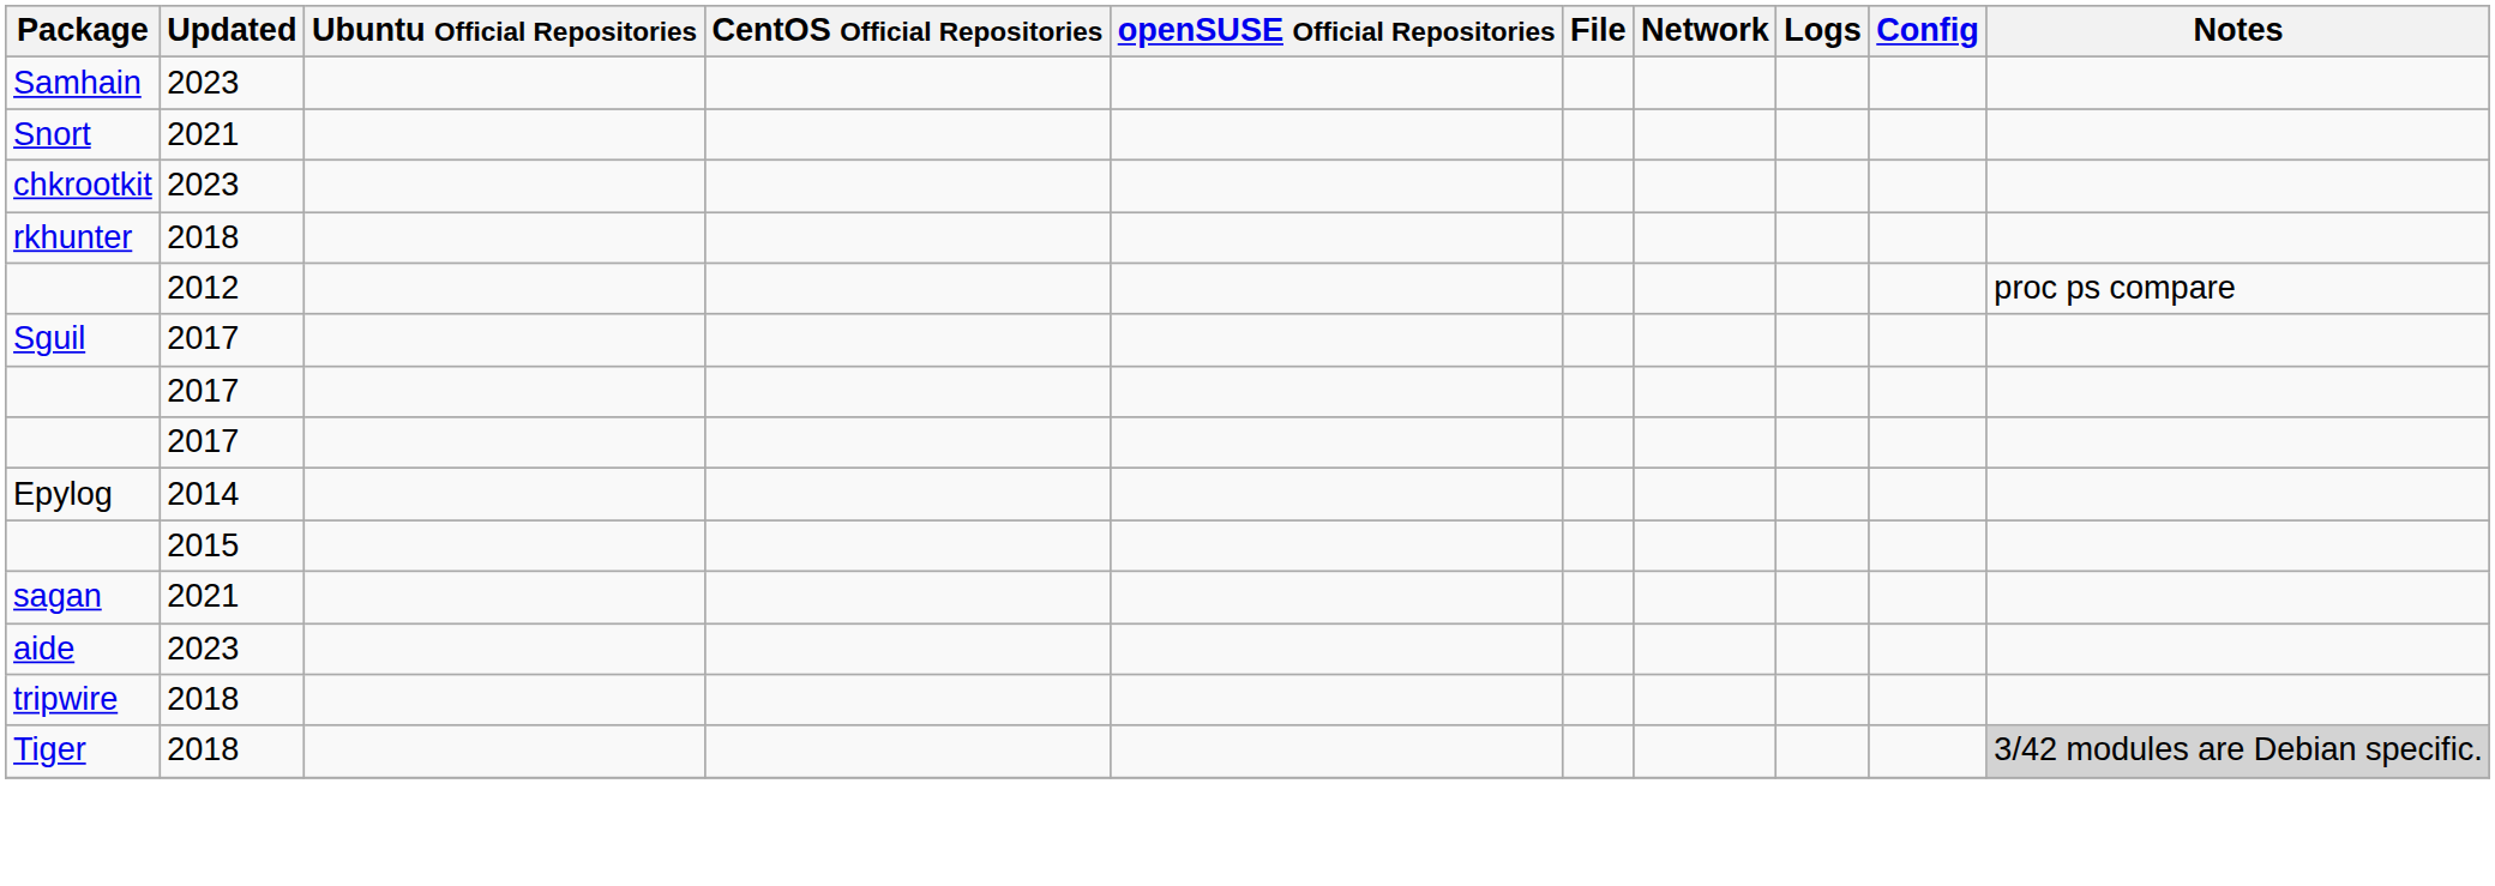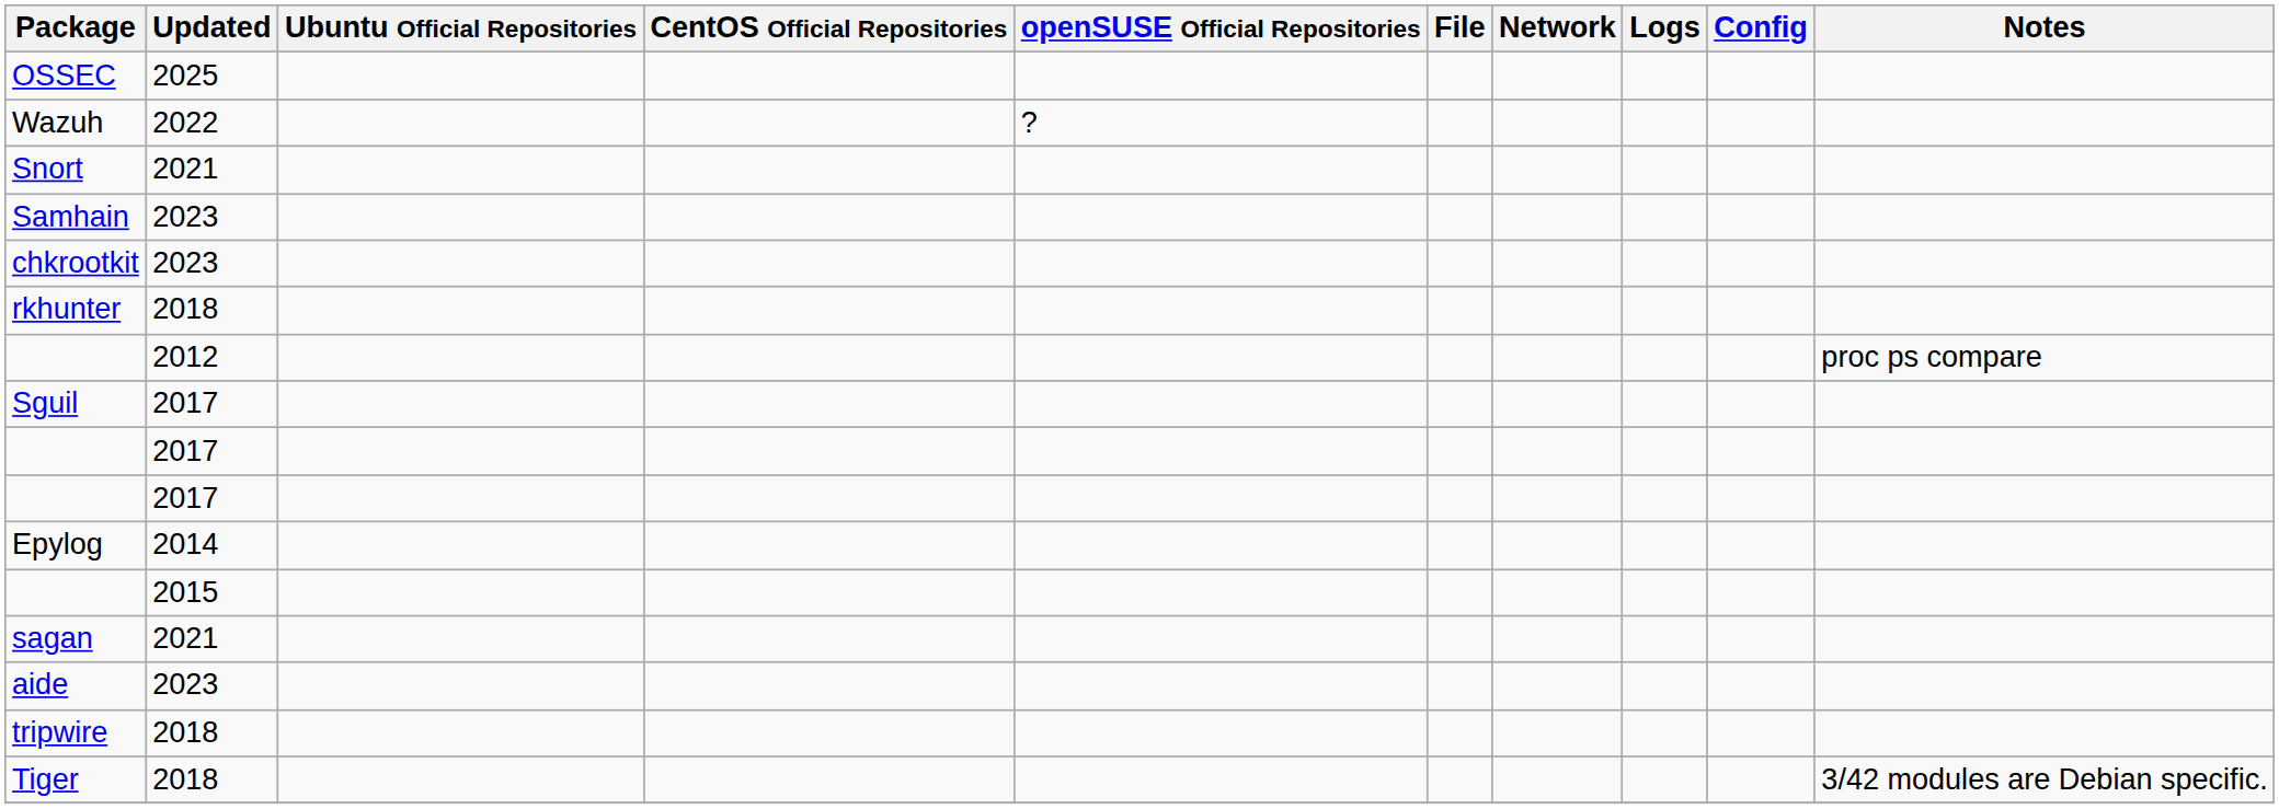 <table class="wikitable sortable">
 <tr>
 <th>Package</th>
 <th>Updated</th>
 <th>Ubuntu <small>Official Repositories</small></th>
 <th>CentOS <small>Official Repositories</small></th>
 <th><a href='#'>openSUSE</a> <small>Official Repositories</small></th>
 <th>File</th>
 <th>Network</th>
 <th>Logs</th>
 <th><a href='#'>Config</a></th>
 <th>Notes</th>
 </tr>
 <tr>
-<td><a href='#'>Samhain</a></td>
-<td>2023</td>
+<td><a href='#'>OSSEC</a></td>
+<td>2025</td>
 <td></td>
 <td></td>
 <td></td>
 <td></td>
 <td></td>
 <td></td>
 <td></td>
 <td></td>
 </tr>
 <tr>
+<td>Wazuh</td>
+<td>2022</td>
+<td></td>
+<td></td>
+<td>?</td>
+<td></td>
+<td></td>
+<td></td>
+<td></td>
+<td></td>
+</tr>
+<tr>
 <td><a href='#'>Snort</a></td>
 <td>2021</td>
+<td></td>
+<td></td>
+<td></td>
+<td></td>
+<td></td>
+<td></td>
+<td></td>
+<td></td>
+</tr>
+<tr>
+<td><a href='#'>Samhain</a></td>
+<td>2023</td>
 <td></td>
 <td></td>
 <td></td>
 <td></td>
 <td></td>
 <td></td>
 <td></td>
 <td></td>
 </tr>
 <tr>
 <td><a href='#'>chkrootkit</a></td>
 <td>2023</td>
 <td></td>
 <td></td>
 <td></td>
 <td></td>
 <td></td>
 <td></td>
 <td></td>
 <td></td>
 </tr>
 <tr>
 <td><a href='#'>rkhunter</a></td>
 <td>2018</td>
 <td></td>
 <td></td>
 <td></td>
 <td></td>
 <td></td>
 <td></td>
 <td></td>
 <td></td>
 </tr>
 <tr>
 <td></td>
 <td>2012</td>
 <td></td>
 <td></td>
 <td></td>
 <td></td>
 <td></td>
 <td></td>
 <td></td>
 <td>proc ps compare</td>
 </tr>
 <tr>
 <td><a href='#'>Sguil</a></td>
 <td>2017</td>
 <td></td>
 <td></td>
 <td></td>
 <td></td>
 <td></td>
 <td></td>
 <td></td>
 <td></td>
 </tr>
 <tr>
 <td></td>
 <td>2017</td>
 <td></td>
 <td></td>
 <td></td>
 <td></td>
 <td></td>
 <td></td>
 <td></td>
 <td></td>
 </tr>
 <tr>
 <td></td>
 <td>2017</td>
 <td></td>
 <td></td>
 <td></td>
 <td></td>
 <td></td>
 <td></td>
 <td></td>
 <td></td>
 </tr>
 <tr>
 <td>Epylog</td>
 <td>2014</td>
 <td></td>
 <td></td>
 <td></td>
 <td></td>
 <td></td>
 <td></td>
 <td></td>
 <td></td>
 </tr>
 <tr>
 <td></td>
 <td>2015</td>
 <td></td>
 <td></td>
 <td></td>
 <td></td>
 <td></td>
 <td></td>
 <td></td>
 <td></td>
 </tr>
 <tr>
 <td><a href='#'>sagan</a></td>
 <td>2021</td>
 <td></td>
 <td></td>
 <td></td>
 <td></td>
 <td></td>
 <td></td>
 <td></td>
 <td></td>
 </tr>
 <tr>
 <td><a href='#'>aide</a></td>
 <td>2023</td>
 <td></td>
 <td></td>
 <td></td>
 <td></td>
 <td></td>
 <td></td>
 <td></td>
 <td></td>
 </tr>
 <tr>
 <td><a href='#'>tripwire</a></td>
 <td>2018</td>
 <td></td>
 <td></td>
 <td></td>
 <td></td>
 <td></td>
 <td></td>
 <td></td>
 <td></td>
 </tr>
 <tr>
 <td><a href='#'>Tiger</a></td>
 <td>2018</td>
 <td></td>
 <td></td>
 <td></td>
 <td></td>
 <td></td>
 <td></td>
 <td></td>
-<td style="background: lightgrey;">3/42 modules are Debian specific.</td>
+<td>3/42 modules are Debian specific.</td>
 </tr>
 <tr>
 </tr>
 </table>
